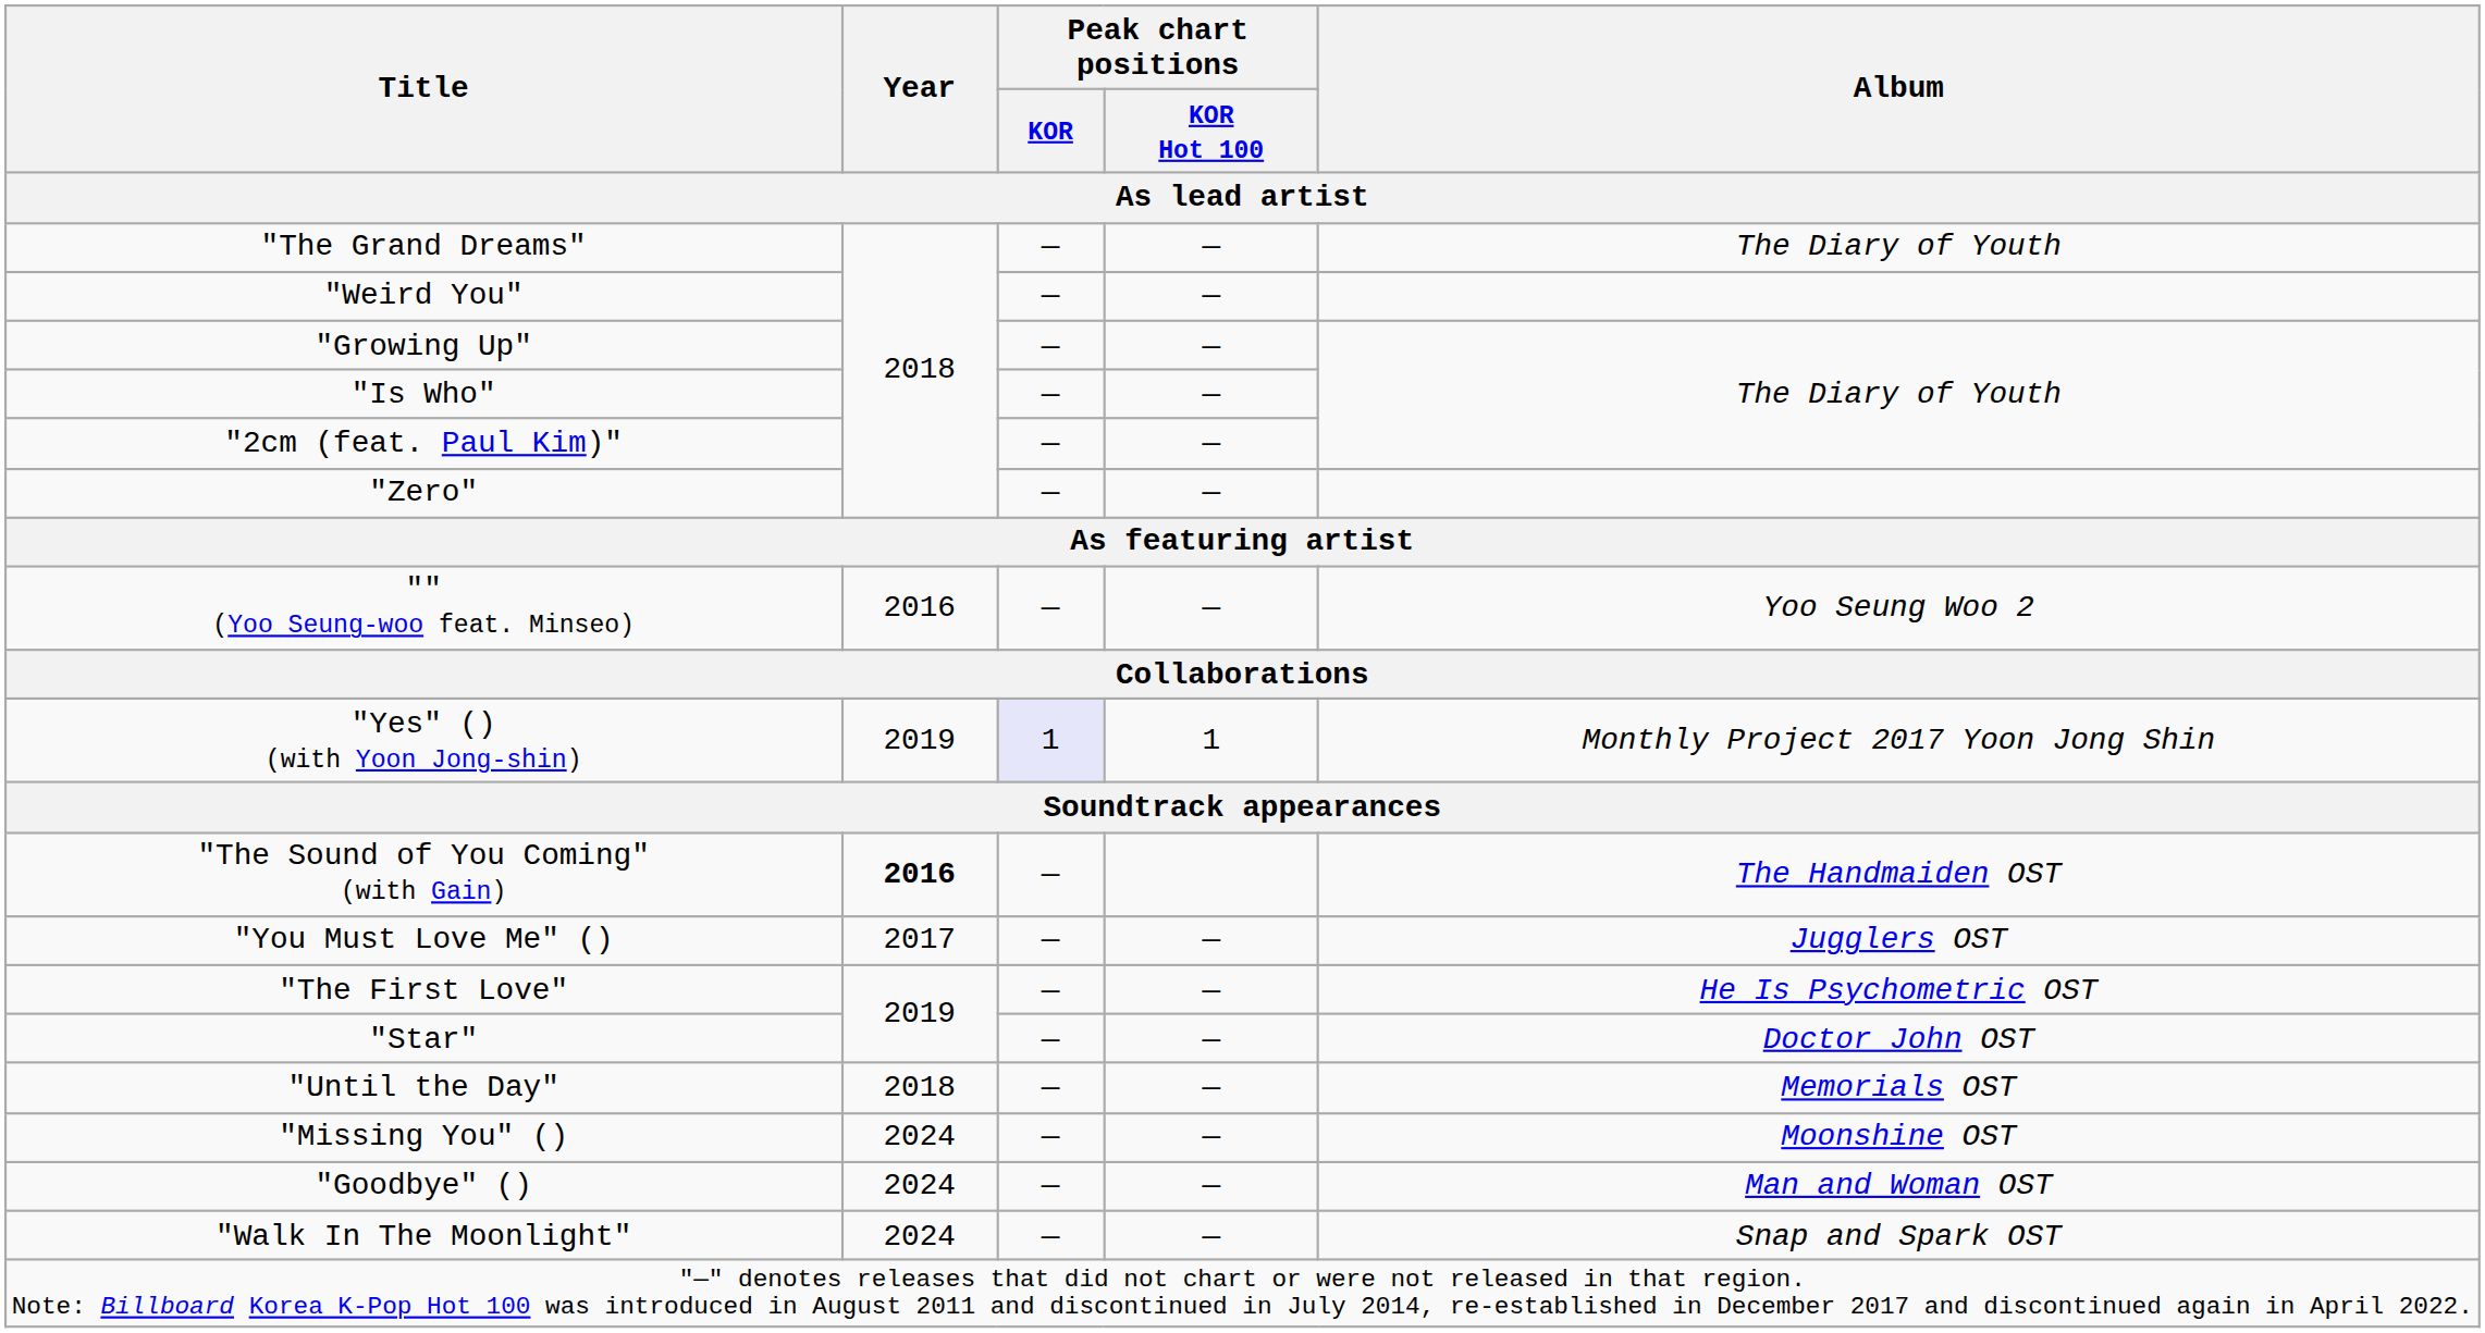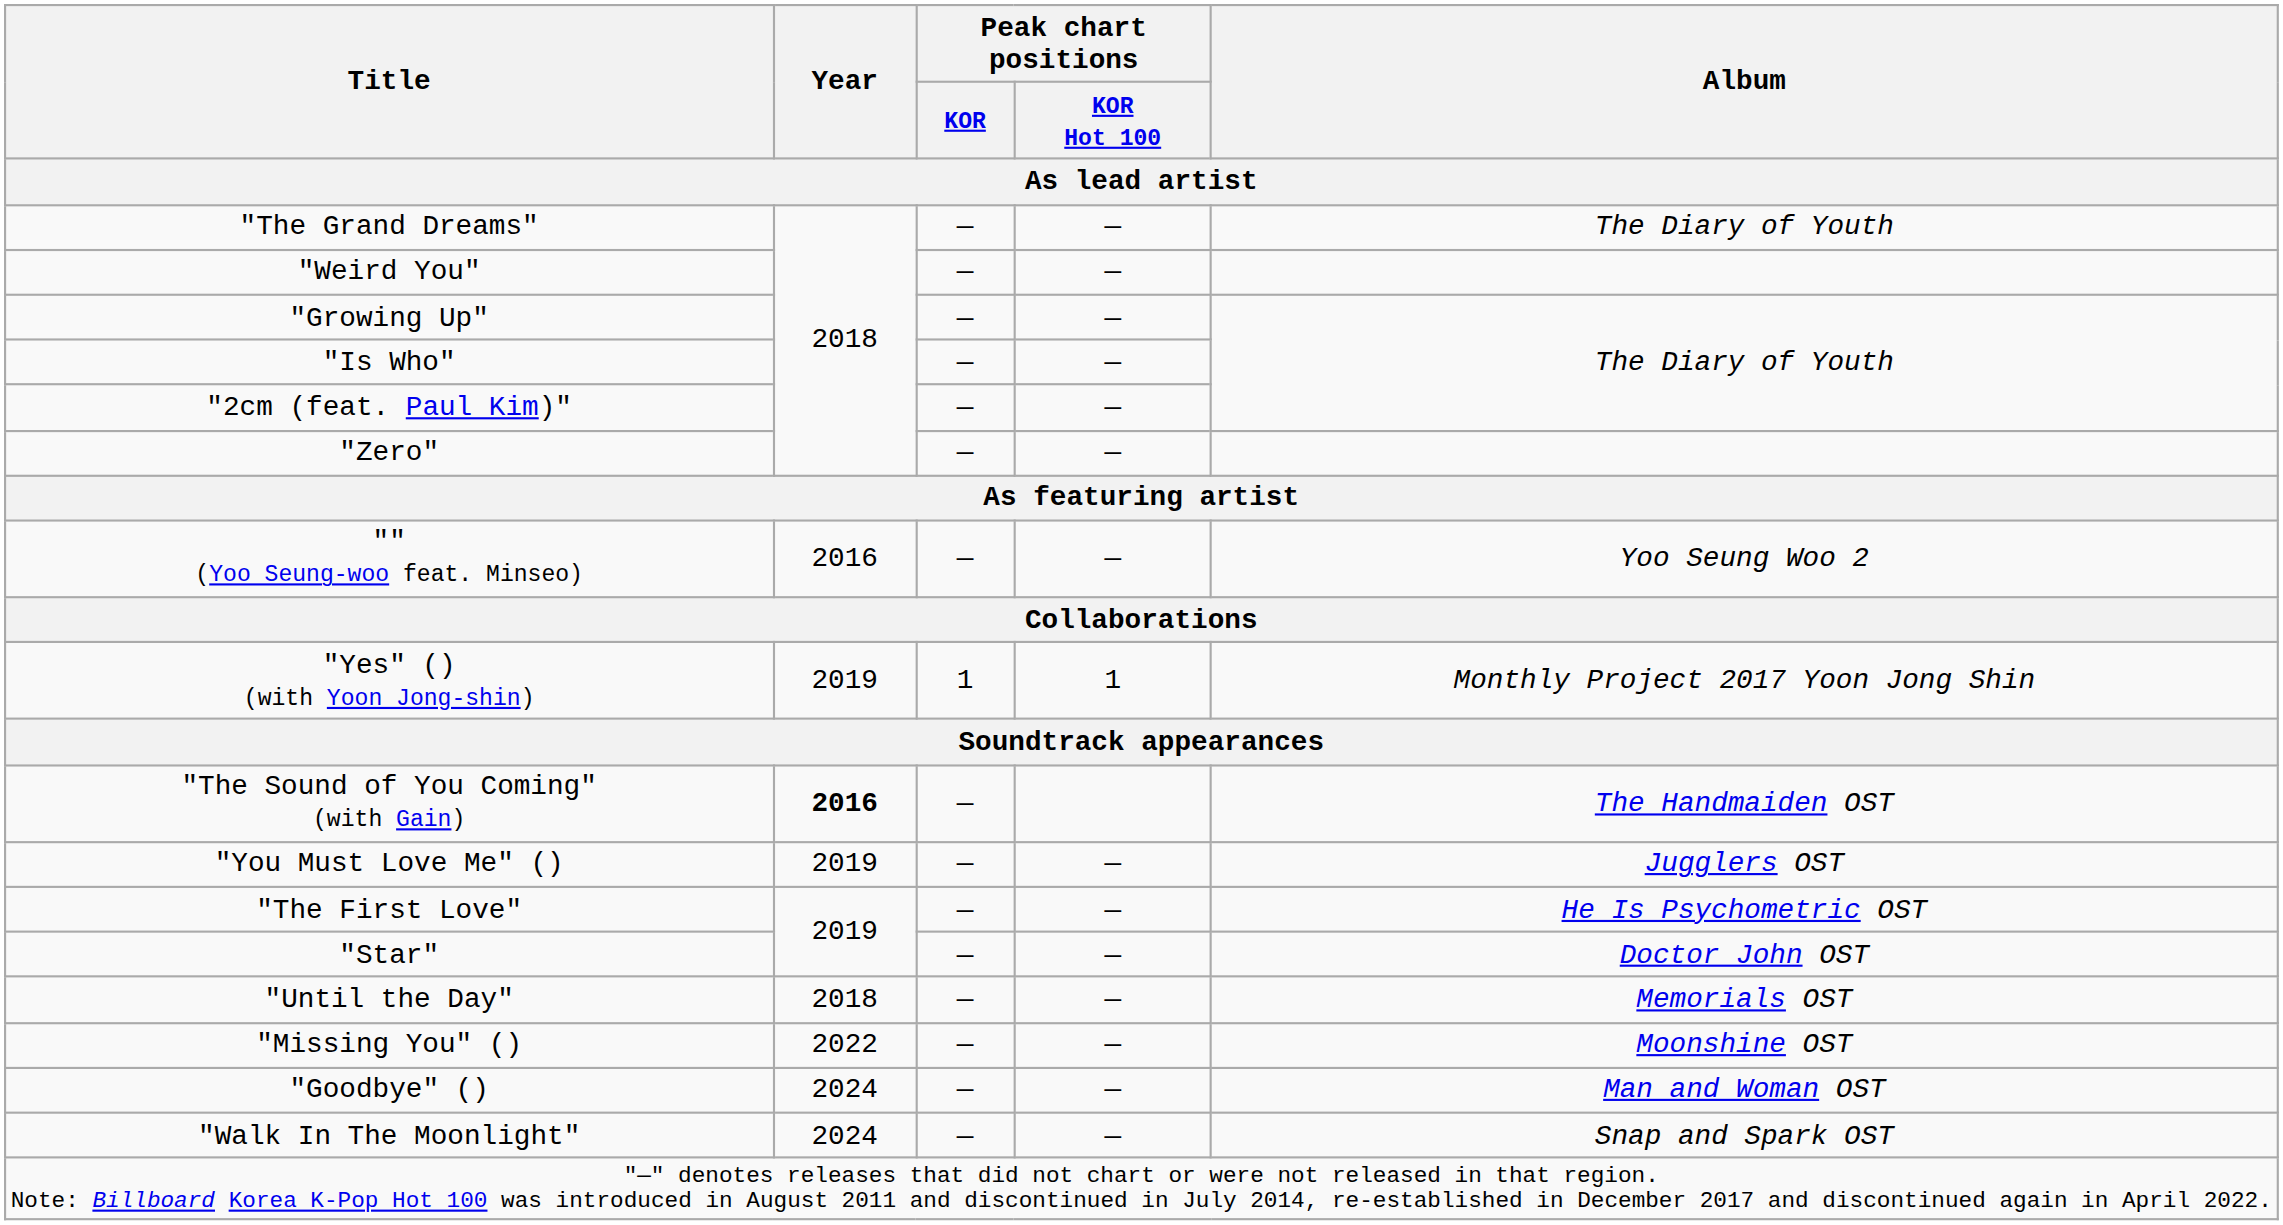 <table class="wikitable plainrowheaders" style="text-align:center;">
 <tr>
 <th rowspan="2" scope="col">Title</th>
 <th rowspan="2" scope="col">Year</th>
 <th colspan="2" scope="col" style="width:5em;">Peak chart positions</th>
 <th rowspan="2" scope="col">Album</th>
 </tr>
 <tr>
 <th><small><a href='#'>KOR</a></small><br></th>
 <th><small><a href='#'>KOR<br>Hot 100</a></small><br></th>
 </tr>
 <tr>
 <th scope="col" colspan="5">As lead artist</th>
 </tr>
 <tr>
 <td>"The Grand Dreams"</td>
 <td rowspan="6">2018</td>
 <td>—</td>
 <td>—</td>
 <td><em>The Diary of Youth</em></td>
 </tr>
 <tr>
 <td>"Weird You"</td>
 <td>—</td>
 <td>—</td>
 <td></td>
 </tr>
 <tr>
 <td>"Growing Up"</td>
 <td>—</td>
 <td>—</td>
 <td rowspan="3"><em>The Diary of Youth</em></td>
 </tr>
 <tr>
 <td>"Is Who"</td>
 <td>—</td>
 <td>—</td>
 </tr>
 <tr>
 <td>"2cm (feat. <a href='#'>Paul Kim</a>)"</td>
 <td>—</td>
 <td>—</td>
 </tr>
 <tr>
 <td>"Zero"</td>
 <td>—</td>
 <td>—</td>
 <td></td>
 </tr>
 <tr>
 <th scope="col" colspan="5">As featuring artist</th>
 </tr>
 <tr>
 <td>"" <br><small>(<a href='#'>Yoo Seung-woo</a> feat. Minseo)</small></td>
 <td>2016</td>
 <td>—</td>
 <td>—</td>
 <td><em>Yoo Seung Woo 2</em></td>
 </tr>
 <tr>
 <th scope="col" colspan="5">Collaborations</th>
 </tr>
 <tr>
 <td>"Yes" () <br><small>(with <a href='#'>Yoon Jong-shin</a>)</small></td>
 <td>2019</td>
-<td style="background: lavender;">1</td>
+<td>1</td>
 <td>1</td>
 <td><em>Monthly Project 2017 Yoon Jong Shin</em></td>
 </tr>
 <tr>
 <th scope="col" colspan="5">Soundtrack appearances</th>
 </tr>
 <tr>
 <td>"The Sound of You Coming" <br><small>(with <a href='#'>Gain</a>)</small></td>
 <td><strong>2016</strong></td>
 <td>—</td>
 <td></td>
 <td><em><a href='#'>The Handmaiden</a> OST</em></td>
 </tr>
 <tr>
 <td>"You Must Love Me" ()</td>
-<td>2017</td>
+<td>2019</td>
 <td>—</td>
 <td>—</td>
 <td><em><a href='#'>Jugglers</a> OST</em></td>
 </tr>
 <tr>
 <td>"The First Love"</td>
 <td rowspan="2">2019</td>
 <td>—</td>
 <td>—</td>
 <td><em><a href='#'>He Is Psychometric</a> OST</em></td>
 </tr>
 <tr>
 <td>"Star"</td>
 <td>—</td>
 <td>—</td>
 <td><em><a href='#'>Doctor John</a> OST</em></td>
 </tr>
 <tr>
 <td>"Until the Day"</td>
 <td>2018</td>
 <td>—</td>
 <td>—</td>
 <td><em><a href='#'>Memorials</a> OST</em></td>
 </tr>
 <tr>
 <td>"Missing You" ()</td>
-<td>2024</td>
+<td>2022</td>
 <td>—</td>
 <td>—</td>
 <td><em><a href='#'>Moonshine</a> OST</em></td>
 </tr>
 <tr>
 <td>"Goodbye" ()</td>
 <td>2024</td>
 <td>—</td>
 <td>—</td>
 <td><em><a href='#'>Man and Woman</a> OST</em></td>
 </tr>
 <tr>
 <td>"Walk In The Moonlight"</td>
 <td>2024</td>
 <td>—</td>
 <td>—</td>
 <td><em>Snap and Spark OST</em></td>
 </tr>
 <tr>
 <td colspan="5" style="text-align:center; font-size:8pt;">"—" denotes releases that did not chart or were not released in that region.<br>Note: <em><a href='#'>Billboard</a></em> <a href='#'>Korea K-Pop Hot 100</a> was introduced in August 2011 and discontinued in July 2014, re-established in December 2017 and discontinued again in April 2022.</td>
 </tr>
 </table>
